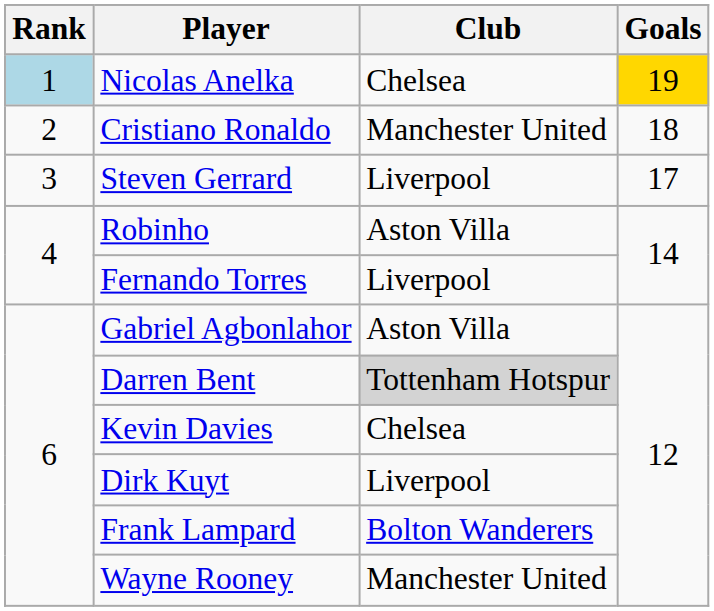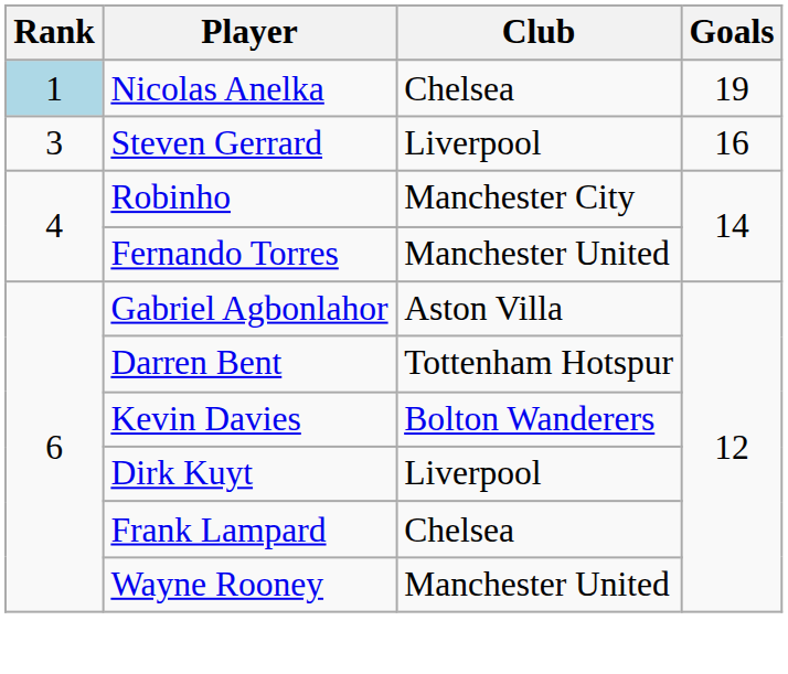 <table class="wikitable">
 <tr>
 <th>Rank</th>
 <th>Player</th>
 <th>Club</th>
 <th>Goals</th>
 </tr>
 <tr>
 <td align=center style="background: lightblue;">1</td>
 <td> <a href='#'>Nicolas Anelka</a></td>
 <td>Chelsea</td>
-<td align=center style="background: gold;">19</td>
-</tr>
-<tr>
-<td align=center>2</td>
-<td> <a href='#'>Cristiano Ronaldo</a></td>
-<td>Manchester United</td>
-<td align=center>18</td>
+<td align=center>19</td>
 </tr>
 <tr>
 <td align=center>3</td>
 <td> <a href='#'>Steven Gerrard</a></td>
 <td>Liverpool</td>
-<td align=center>17</td>
+<td align=center>16</td>
 </tr>
 <tr>
 <td rowspan="2" style="text-align:center;">4</td>
 <td> <a href='#'>Robinho</a></td>
-<td>Aston Villa</td>
+<td>Manchester City</td>
 <td rowspan="2" style="text-align:center;">14</td>
 </tr>
 <tr>
 <td> <a href='#'>Fernando Torres</a></td>
-<td>Liverpool</td>
+<td>Manchester United</td>
 </tr>
 <tr>
 <td rowspan="6" style="text-align:center;">6</td>
 <td> <a href='#'>Gabriel Agbonlahor</a></td>
 <td>Aston Villa</td>
 <td rowspan="6" style="text-align:center;">12</td>
 </tr>
 <tr>
 <td> <a href='#'>Darren Bent</a></td>
-<td style="background: lightgrey;">Tottenham Hotspur</td>
+<td>Tottenham Hotspur</td>
 </tr>
 <tr>
 <td> <a href='#'>Kevin Davies</a></td>
-<td>Chelsea</td>
+<td><a href='#'>Bolton Wanderers</a></td>
 </tr>
 <tr>
 <td> <a href='#'>Dirk Kuyt</a></td>
 <td>Liverpool</td>
 </tr>
 <tr>
 <td> <a href='#'>Frank Lampard</a></td>
-<td><a href='#'>Bolton Wanderers</a></td>
+<td>Chelsea</td>
 </tr>
 <tr>
 <td> <a href='#'>Wayne Rooney</a></td>
 <td>Manchester United</td>
 </tr>
 </table>
